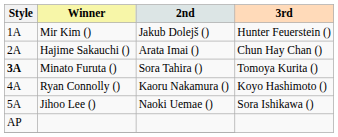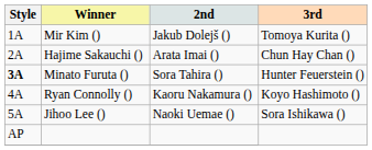 <table class="wikitable">
 <tr>
 <th style="background-color: width=5% ">Style</th>
 <th style="background-color: #F7F6A8;" width="30%">Winner</th>
 <th style="background-color: #DCE5E5;" width="30%">2nd</th>
 <th style="background-color: #FFDAB9;" width="30%">3rd</th>
 </tr>
 <tr>
 <td>1A</td>
 <td>Mir Kim ()</td>
 <td>Jakub Dolejš ()</td>
-<td>Hunter Feuerstein ()</td>
+<td>Tomoya Kurita ()</td>
 </tr>
 <tr>
 <td>2A</td>
 <td>Hajime Sakauchi ()</td>
 <td>Arata Imai ()</td>
 <td>Chun Hay Chan ()</td>
 </tr>
 <tr>
 <td><strong>3A</strong></td>
 <td>Minato Furuta ()</td>
 <td>Sora Tahira ()</td>
-<td>Tomoya Kurita ()</td>
+<td>Hunter Feuerstein ()</td>
 </tr>
 <tr>
 <td>4A</td>
 <td>Ryan Connolly ()</td>
 <td>Kaoru Nakamura ()</td>
 <td>Koyo Hashimoto ()</td>
 </tr>
 <tr>
 <td>5A</td>
 <td>Jihoo Lee ()</td>
 <td>Naoki Uemae ()</td>
 <td>Sora Ishikawa ()</td>
 </tr>
 <tr>
 <td>AP</td>
 <td></td>
 <td></td>
 </tr>
 <tr>
 </tr>
 </table>
